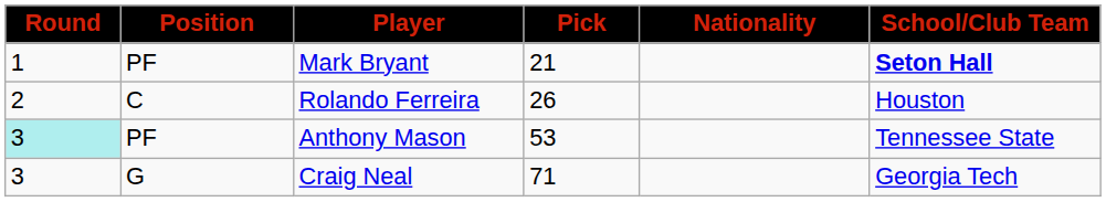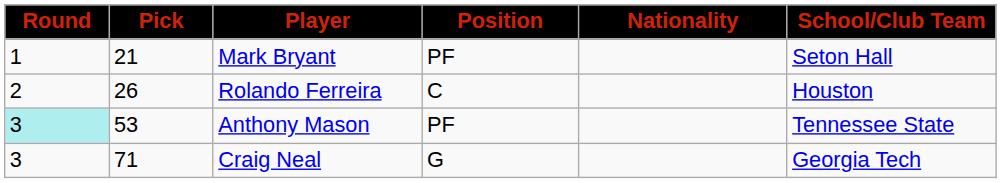 <table class="wikitable sortable sortable">
 <tr>
 <th style="background:#000000; color:#D1210A"  width="10%">Round</th>
+<th style="background:#000000; color:#D1210A"  width="10%">Pick</th>
+<th style="background:#000000; color:#D1210A"  width="20%">Player</th>
 <th style="background:#000000; color:#D1210A"  width="15%">Position</th>
-<th style="background:#000000; color:#D1210A"  width="20%">Player</th>
-<th style="background:#000000; color:#D1210A"  width="10%">Pick</th>
 <th style="background:#000000; color:#D1210A"  width="20%">Nationality</th>
 <th style="background:#000000; color:#D1210A"  width="20%">School/Club Team</th>
 </tr>
 <tr>
 <td>1</td>
+<td>21</td>
+<td><a href='#'>Mark Bryant</a></td>
 <td>PF</td>
-<td><a href='#'>Mark Bryant</a></td>
-<td>21</td>
 <td></td>
-<td><strong><a href='#'>Seton Hall</a></strong></td>
+<td><a href='#'>Seton Hall</a></td>
 </tr>
 <tr>
 <td>2</td>
+<td>26</td>
+<td><a href='#'>Rolando Ferreira</a></td>
 <td>C</td>
-<td><a href='#'>Rolando Ferreira</a></td>
-<td>26</td>
 <td></td>
 <td><a href='#'>Houston</a></td>
 </tr>
 <tr>
 <td style="background: paleturquoise;">3</td>
+<td>53</td>
+<td><a href='#'>Anthony Mason</a></td>
 <td>PF</td>
-<td><a href='#'>Anthony Mason</a></td>
-<td>53</td>
 <td></td>
 <td><a href='#'>Tennessee State</a></td>
 </tr>
 <tr>
 <td>3</td>
+<td>71</td>
+<td><a href='#'>Craig Neal</a></td>
 <td>G</td>
-<td><a href='#'>Craig Neal</a></td>
-<td>71</td>
 <td></td>
 <td><a href='#'>Georgia Tech</a></td>
 </tr>
 </table>
